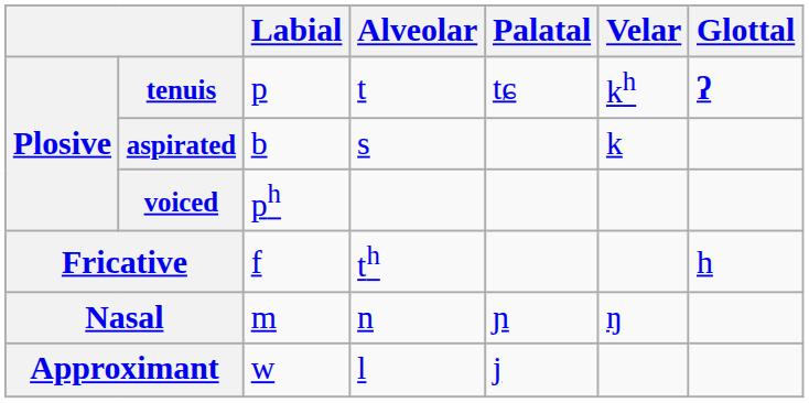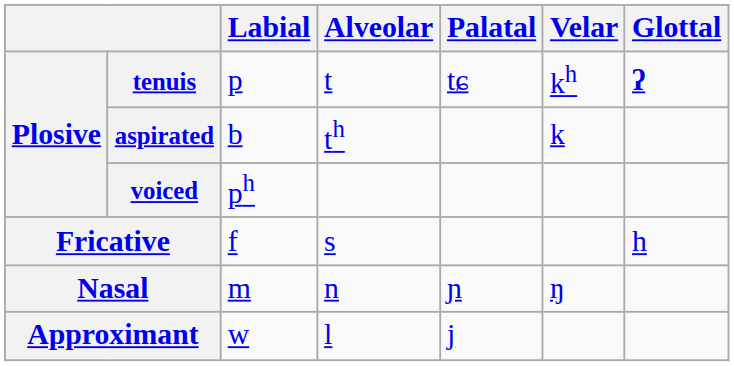 <table class="wikitable">
 <tr>
 <th colspan="2"></th>
 <th><a href='#'>Labial</a></th>
 <th><a href='#'>Alveolar</a></th>
 <th><a href='#'>Palatal</a></th>
 <th><a href='#'>Velar</a></th>
 <th><a href='#'>Glottal</a></th>
 </tr>
 <tr>
 <th rowspan="3"><a href='#'>Plosive</a></th>
 <th><small><a href='#'>tenuis</a></small></th>
 <td><a href='#'>p</a></td>
 <td><a href='#'>t</a></td>
 <td><a href='#'>tɕ</a></td>
 <td><a href='#'>k<sup>h</sup></a></td>
 <td><strong><a href='#'>ʔ</a></strong></td>
 </tr>
 <tr>
 <th><small><a href='#'>aspirated</a></small></th>
 <td><a href='#'>b</a></td>
-<td><a href='#'>s</a></td>
+<td><a href='#'>t<sup>h</sup></a></td>
 <td></td>
 <td><a href='#'>k</a></td>
 <td></td>
 </tr>
 <tr>
 <th><small><a href='#'>voiced</a></small></th>
 <td><a href='#'>p<sup>h</sup></a></td>
 <td></td>
 <td></td>
 <td></td>
 <td></td>
 </tr>
 <tr>
 <th colspan="2"><a href='#'>Fricative</a></th>
 <td><a href='#'>f</a></td>
-<td><a href='#'>t<sup>h</sup></a></td>
+<td><a href='#'>s</a></td>
 <td></td>
 <td></td>
 <td><a href='#'>h</a></td>
 </tr>
 <tr>
 <th colspan="2"><a href='#'>Nasal</a></th>
 <td><a href='#'>m</a></td>
 <td><a href='#'>n</a></td>
 <td><a href='#'>ɲ</a></td>
 <td><a href='#'>ŋ</a></td>
 <td></td>
 </tr>
 <tr>
 <th colspan="2"><a href='#'>Approximant</a></th>
 <td><a href='#'>w</a></td>
 <td><a href='#'>l</a></td>
 <td><a href='#'>j</a></td>
 <td></td>
 <td></td>
 </tr>
 </table>
